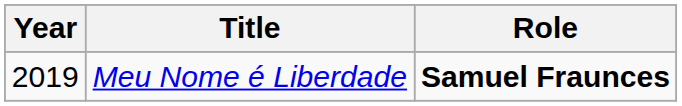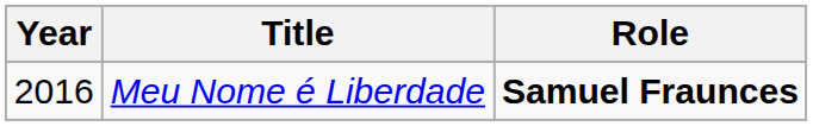 <table class="wikitable">
 <tr>
 <th>Year</th>
 <th>Title</th>
 <th>Role</th>
 </tr>
 <tr>
-<td>2019</td>
+<td>2016</td>
 <td><em><a href='#'>Meu Nome é Liberdade</a></em></td>
 <td><strong>Samuel Fraunces</strong></td>
 </tr>
 </table>
